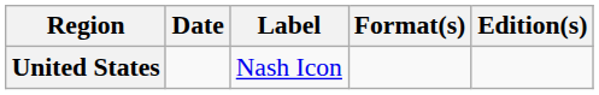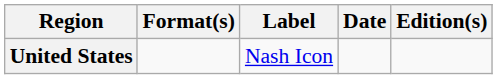 <table class="wikitable plainrowheaders">
 <tr>
 <th scope="col">Region</th>
+<th>Format(s)</th>
+<th>Label</th>
 <th>Date</th>
-<th>Label</th>
-<th>Format(s)</th>
 <th>Edition(s)</th>
 </tr>
 <tr>
 <th scope="row">United States</th>
 <td></td>
 <td><a href='#'>Nash Icon</a></td>
 <td></td>
 <td></td>
 </tr>
 </table>
